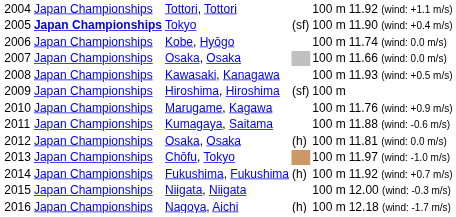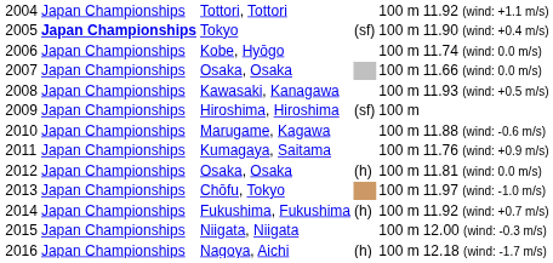 <table>
 <tr>
 <td>2004</td>
 <td><a href='#'>Japan Championships</a></td>
 <td><a href='#'>Tottori</a>, <a href='#'>Tottori</a></td>
 <td></td>
 <td>100 m</td>
 <td>11.92 <small>(wind: +1.1 m/s)</small></td>
 </tr>
 <tr>
 <td>2005</td>
 <td><strong><a href='#'>Japan Championships</a></strong></td>
 <td><a href='#'>Tokyo</a></td>
 <td> (sf)</td>
 <td>100 m</td>
 <td>11.90 <small>(wind: +0.4 m/s)</small></td>
 </tr>
 <tr>
 <td>2006</td>
 <td><a href='#'>Japan Championships</a></td>
 <td><a href='#'>Kobe</a>, <a href='#'>Hyōgo</a></td>
 <td></td>
 <td>100 m</td>
 <td>11.74 <small>(wind: 0.0 m/s)</small></td>
 </tr>
 <tr>
 <td>2007</td>
 <td><a href='#'>Japan Championships</a></td>
 <td><a href='#'>Osaka</a>, <a href='#'>Osaka</a></td>
 <td bgcolor="silver"></td>
 <td>100 m</td>
 <td>11.66 <small>(wind: 0.0 m/s)</small></td>
 </tr>
 <tr>
 <td>2008</td>
 <td><a href='#'>Japan Championships</a></td>
 <td><a href='#'>Kawasaki</a>, <a href='#'>Kanagawa</a></td>
 <td></td>
 <td>100 m</td>
 <td>11.93 <small>(wind: +0.5 m/s)</small></td>
 </tr>
 <tr>
 <td>2009</td>
 <td><a href='#'>Japan Championships</a></td>
 <td><a href='#'>Hiroshima</a>, <a href='#'>Hiroshima</a></td>
 <td> (sf)</td>
 <td>100 m</td>
 <td></td>
 </tr>
 <tr>
 <td>2010</td>
 <td><a href='#'>Japan Championships</a></td>
 <td><a href='#'>Marugame</a>, <a href='#'>Kagawa</a></td>
 <td></td>
 <td>100 m</td>
-<td>11.76 <small>(wind: +0.9 m/s)</small></td>
+<td>11.88 <small>(wind: -0.6 m/s)</small></td>
 </tr>
 <tr>
 <td>2011</td>
 <td><a href='#'>Japan Championships</a></td>
 <td><a href='#'>Kumagaya</a>, <a href='#'>Saitama</a></td>
 <td></td>
 <td>100 m</td>
-<td>11.88 <small>(wind: -0.6 m/s)</small></td>
+<td>11.76 <small>(wind: +0.9 m/s)</small></td>
 </tr>
 <tr>
 <td>2012</td>
 <td><a href='#'>Japan Championships</a></td>
 <td><a href='#'>Osaka</a>, <a href='#'>Osaka</a></td>
 <td> (h)</td>
 <td>100 m</td>
 <td>11.81 <small>(wind: 0.0 m/s)</small></td>
 </tr>
 <tr>
 <td>2013</td>
 <td><a href='#'>Japan Championships</a></td>
 <td><a href='#'>Chōfu</a>, <a href='#'>Tokyo</a></td>
 <td bgcolor=cc9966></td>
 <td>100 m</td>
 <td>11.97 <small>(wind: -1.0 m/s)</small></td>
 </tr>
 <tr>
 <td>2014</td>
 <td><a href='#'>Japan Championships</a></td>
 <td><a href='#'>Fukushima</a>, <a href='#'>Fukushima</a></td>
 <td> (h)</td>
 <td>100 m</td>
 <td>11.92 <small>(wind: +0.7 m/s)</small></td>
 </tr>
 <tr>
 <td>2015</td>
 <td><a href='#'>Japan Championships</a></td>
 <td><a href='#'>Niigata</a>, <a href='#'>Niigata</a></td>
 <td></td>
 <td>100 m</td>
 <td>12.00 <small>(wind: -0.3 m/s)</small></td>
 </tr>
 <tr>
 <td>2016</td>
 <td><a href='#'>Japan Championships</a></td>
 <td><a href='#'>Nagoya</a>, <a href='#'>Aichi</a></td>
 <td> (h)</td>
 <td>100 m</td>
 <td>12.18 <small>(wind: -1.7 m/s)</small></td>
 </tr>
 <tr>
 </tr>
 </table>
